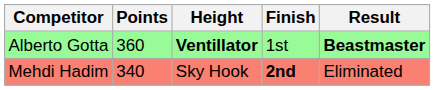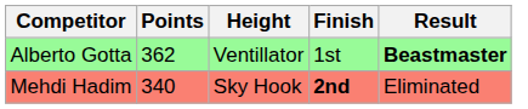 <table class="wikitable sortable">
 <tr>
 <th>Competitor</th>
 <th>Points</th>
 <th>Height</th>
 <th>Finish</th>
 <th>Result</th>
 </tr>
 <tr style="background-color:#98fb98">
 <td> Alberto Gotta</td>
-<td>360</td>
-<td><strong>Ventillator</strong></td>
+<td>362</td>
+<td>Ventillator</td>
 <td>1st</td>
 <td><strong>Beastmaster</strong></td>
 </tr>
 <tr style="background-color:#fa8072">
 <td> Mehdi Hadim</td>
 <td>340</td>
 <td>Sky Hook</td>
 <td><strong>2nd</strong></td>
 <td>Eliminated</td>
 </tr>
 </table>
